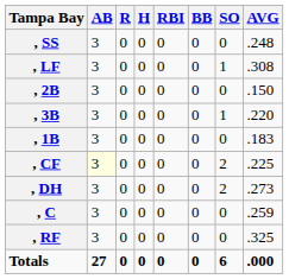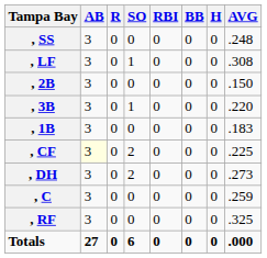 <table class="wikitable sortable">
 <tr>
 <th scope = "col">Tampa Bay</th>
 <th scope = "col"><a href='#'>AB</a></th>
 <th scope = "col"><a href='#'>R</a></th>
-<th scope = "col"><a href='#'>H</a></th>
+<th scope = "col"><a href='#'>SO</a></th>
 <th scope = "col"><a href='#'>RBI</a></th>
 <th scope = "col"><a href='#'>BB</a></th>
-<th scope = "col"><a href='#'>SO</a></th>
+<th scope = "col"><a href='#'>H</a></th>
 <th scope = "col"><a href='#'>AVG</a></th>
 </tr>
 <tr>
 <th scope = "row">, <a href='#'>SS</a></th>
 <td>3</td>
 <td>0</td>
 <td>0</td>
 <td>0</td>
 <td>0</td>
 <td>0</td>
 <td>.248</td>
 </tr>
 <tr>
 <th scope = "row">, <a href='#'>LF</a></th>
 <td>3</td>
 <td>0</td>
+<td>1</td>
 <td>0</td>
 <td>0</td>
 <td>0</td>
-<td>1</td>
 <td>.308</td>
 </tr>
 <tr>
 <th scope = "row">, <a href='#'>2B</a></th>
 <td>3</td>
 <td>0</td>
 <td>0</td>
 <td>0</td>
 <td>0</td>
 <td>0</td>
 <td>.150</td>
 </tr>
 <tr>
 <th scope = "row">, <a href='#'>3B</a></th>
 <td>3</td>
 <td>0</td>
+<td>1</td>
 <td>0</td>
 <td>0</td>
 <td>0</td>
-<td>1</td>
 <td>.220</td>
 </tr>
 <tr>
 <th scope = "row">, <a href='#'>1B</a></th>
 <td>3</td>
 <td>0</td>
 <td>0</td>
 <td>0</td>
 <td>0</td>
 <td>0</td>
 <td>.183</td>
 </tr>
 <tr>
 <th scope = "row">, <a href='#'>CF</a></th>
 <td style="background: lightyellow;">3</td>
 <td>0</td>
+<td>2</td>
 <td>0</td>
 <td>0</td>
 <td>0</td>
-<td>2</td>
 <td>.225</td>
 </tr>
 <tr>
 <th scope = "row">, <a href='#'>DH</a></th>
 <td>3</td>
 <td>0</td>
+<td>2</td>
 <td>0</td>
 <td>0</td>
 <td>0</td>
-<td>2</td>
 <td>.273</td>
 </tr>
 <tr>
 <th scope = "row">, <a href='#'>C</a></th>
 <td>3</td>
 <td>0</td>
 <td>0</td>
 <td>0</td>
 <td>0</td>
 <td>0</td>
 <td>.259</td>
 </tr>
 <tr>
 <th scope = "row">, <a href='#'>RF</a></th>
 <td>3</td>
 <td>0</td>
 <td>0</td>
 <td>0</td>
 <td>0</td>
 <td>0</td>
 <td>.325</td>
 </tr>
 <tr class="sortbottom">
 <td><strong>Totals</strong></td>
 <td><strong>27</strong></td>
 <td><strong>0</strong></td>
+<td><strong>6</strong></td>
 <td><strong>0</strong></td>
 <td><strong>0</strong></td>
 <td><strong>0</strong></td>
-<td><strong>6</strong></td>
 <td><strong>.000</strong></td>
 </tr>
 </table>
